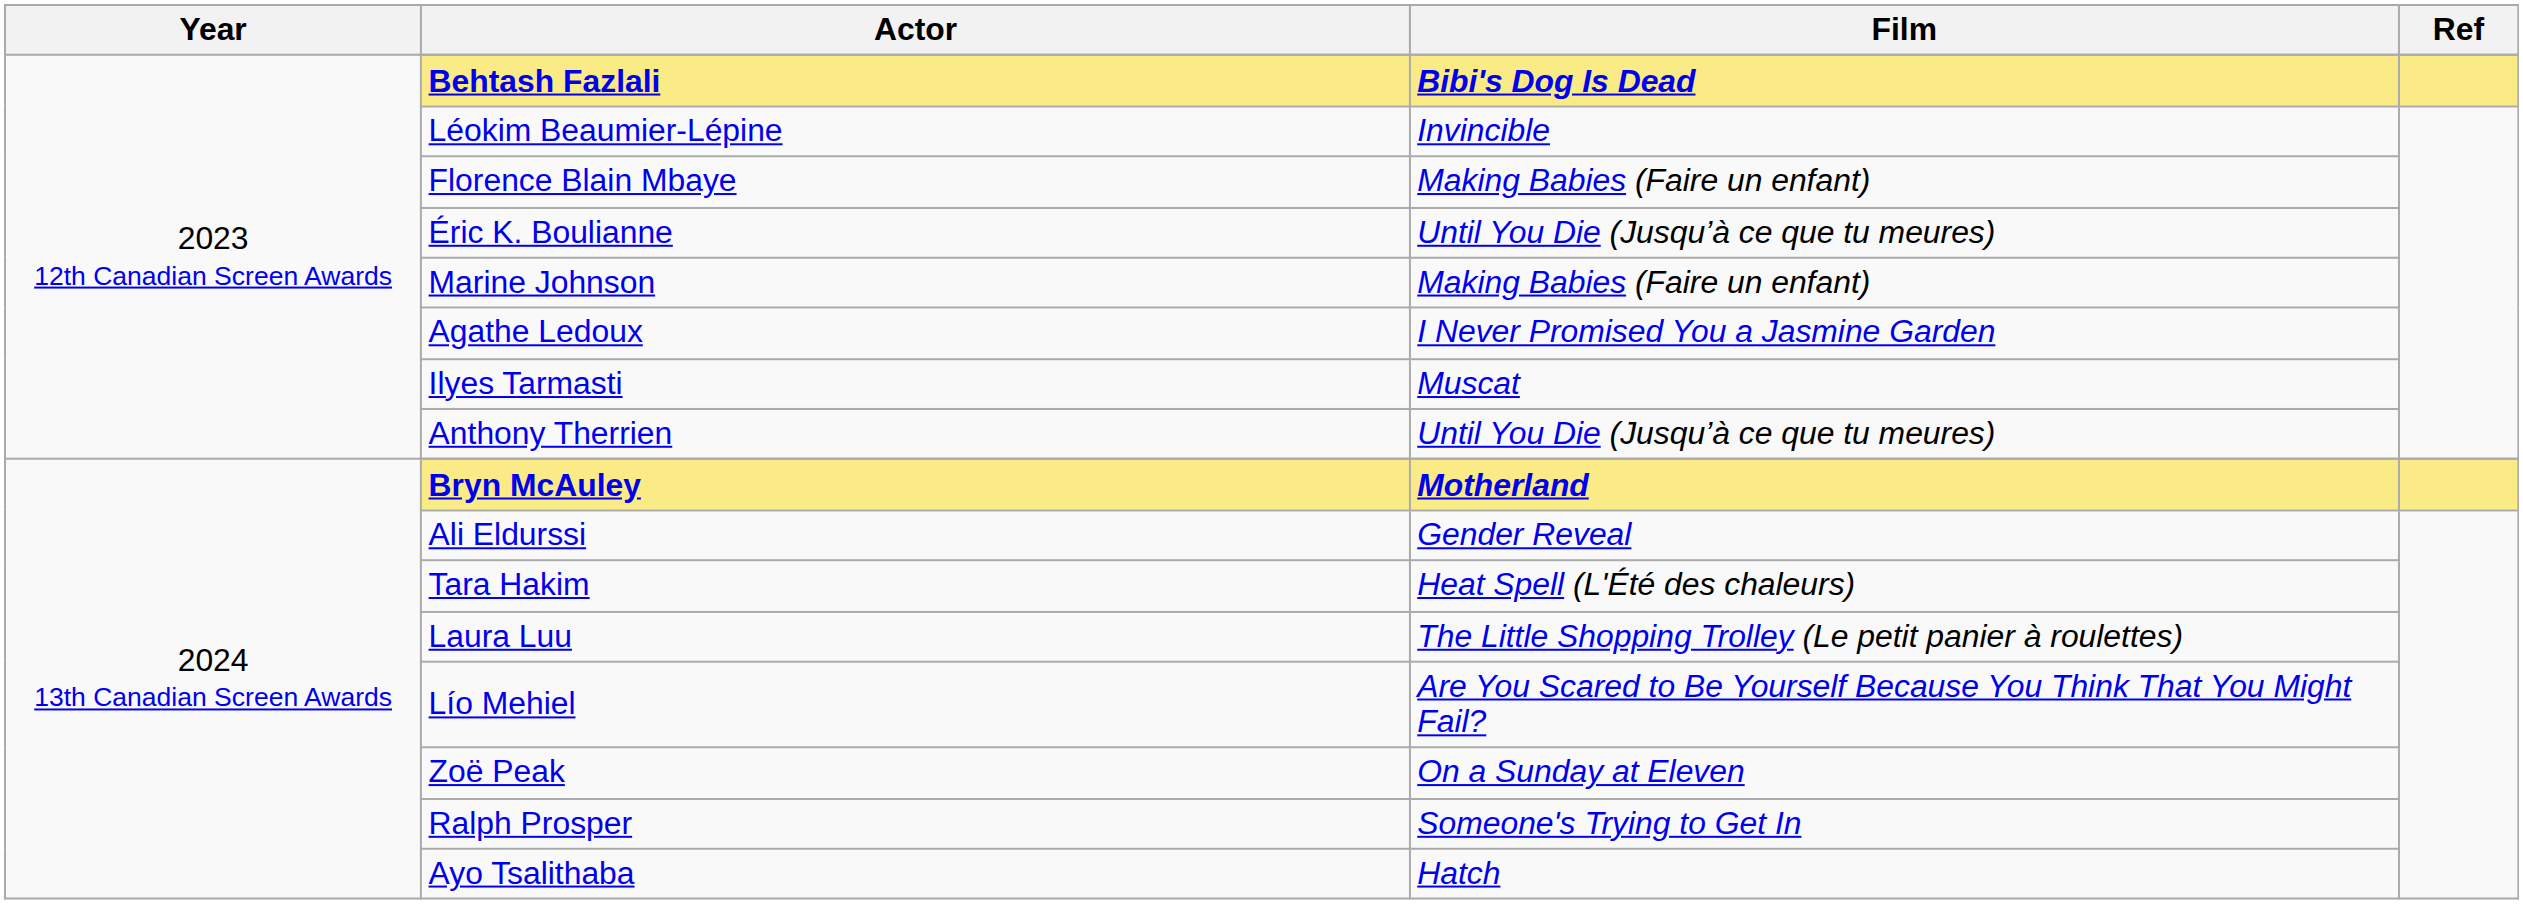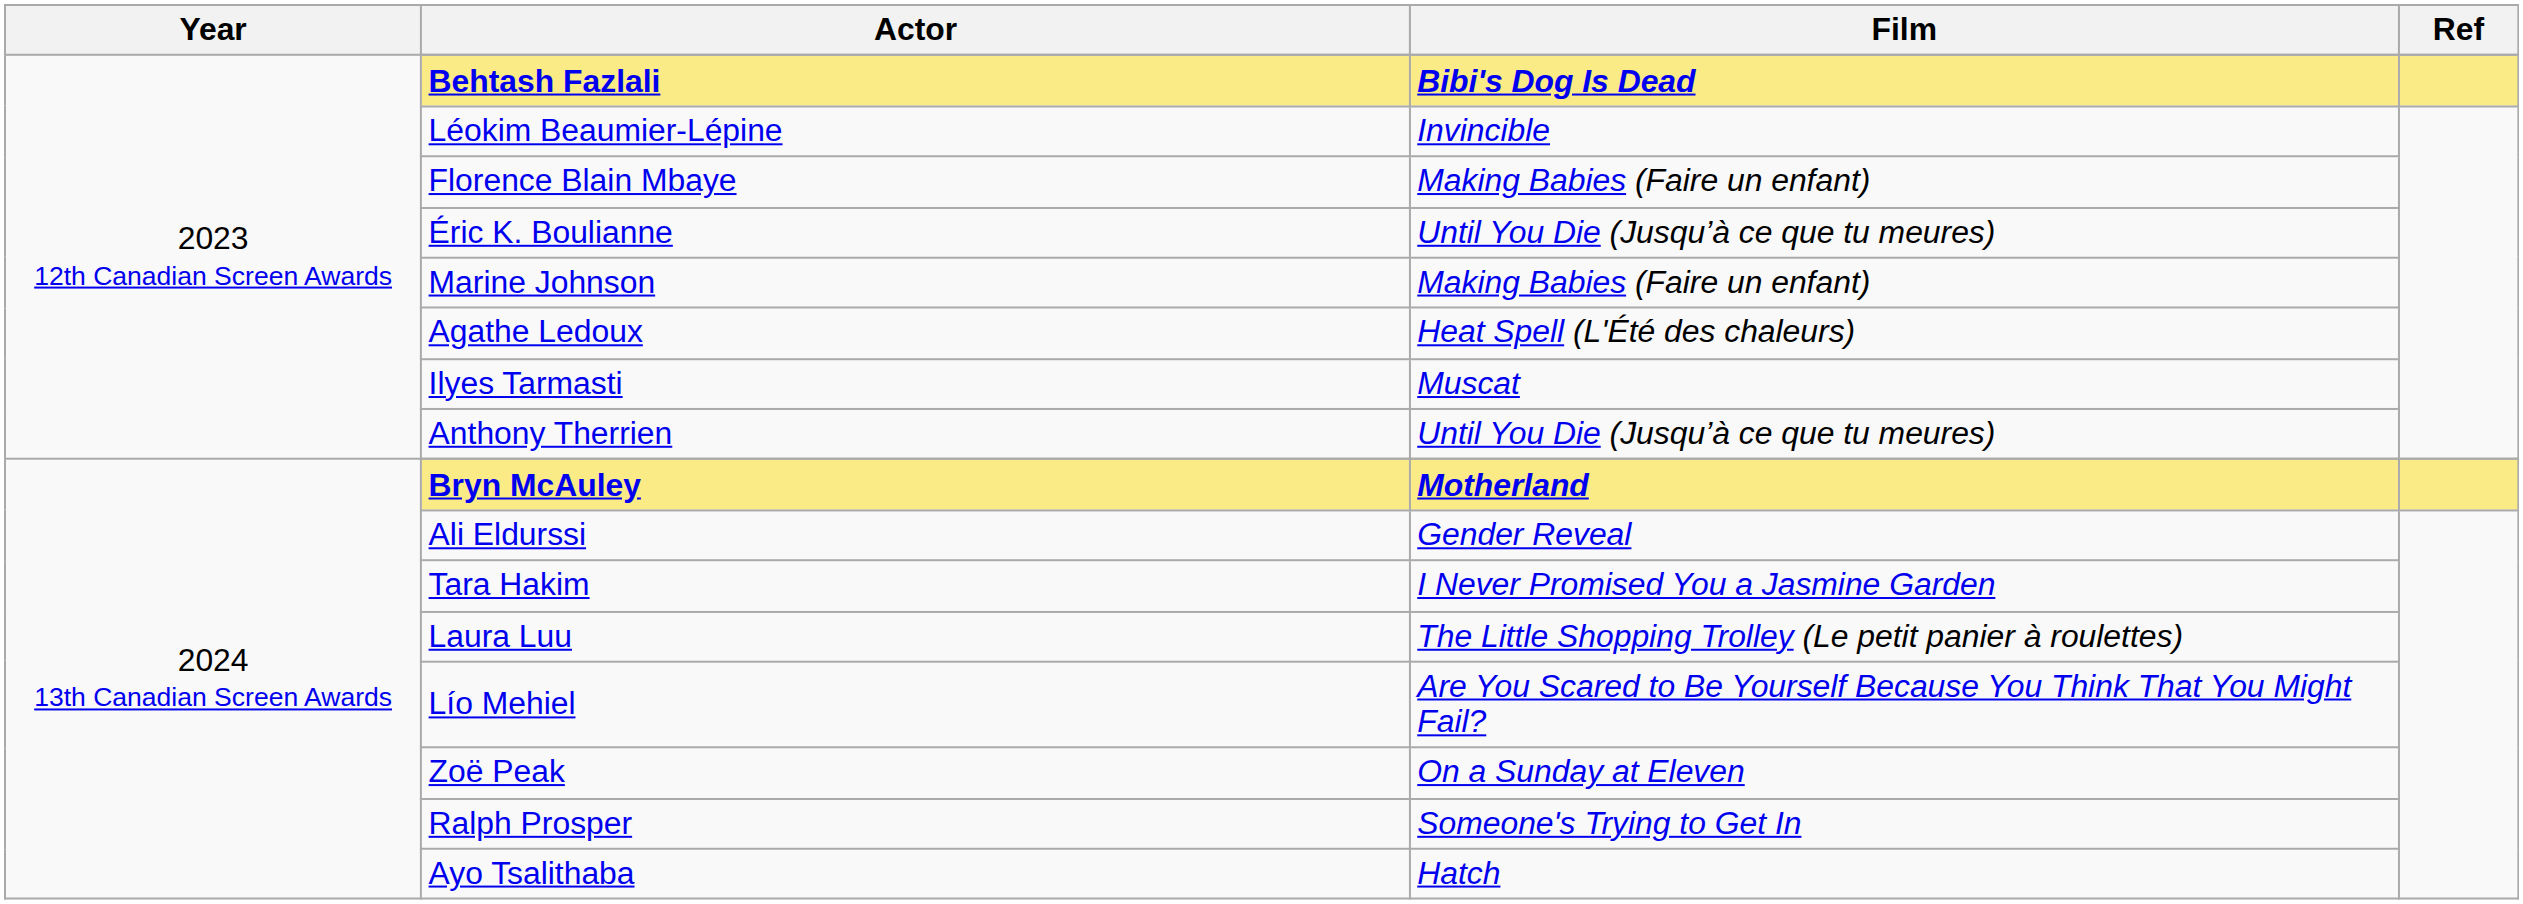 <table class="wikitable" style="width:100%;">
 <tr style="background:#bebebe;">
 <th style="width:8%;">Year</th>
 <th style="width:19%;">Actor</th>
 <th style="width:19%;">Film</th>
 <th style="width:2%;">Ref</th>
 </tr>
 <tr>
 <td rowspan="9" align="center">2023 <br> <small><a href='#'>12th Canadian Screen Awards</a></small></td>
 </tr>
 <tr style="background:#FAEB86;">
 <td><strong><a href='#'>Behtash Fazlali</a></strong></td>
 <td><strong><em><a href='#'>Bibi's Dog Is Dead</a></em></strong></td>
 <td></td>
 </tr>
 <tr>
 <td><a href='#'>Léokim Beaumier-Lépine</a></td>
 <td><em><a href='#'>Invincible</a></em></td>
 <td rowspan=7></td>
 </tr>
 <tr>
 <td><a href='#'>Florence Blain Mbaye</a></td>
 <td><em><a href='#'>Making Babies</a> (Faire un enfant)</em></td>
 </tr>
 <tr>
 <td><a href='#'>Éric K. Boulianne</a></td>
 <td><em><a href='#'>Until You Die</a> (Jusqu’à ce que tu meures)</em></td>
 </tr>
 <tr>
 <td><a href='#'>Marine Johnson</a></td>
 <td><em><a href='#'>Making Babies</a> (Faire un enfant)</em></td>
 </tr>
 <tr>
 <td><a href='#'>Agathe Ledoux</a></td>
-<td><em><a href='#'>I Never Promised You a Jasmine Garden</a></em></td>
+<td><em><a href='#'>Heat Spell</a> (L'Été des chaleurs)</em></td>
 </tr>
 <tr>
 <td><a href='#'>Ilyes Tarmasti</a></td>
 <td><em><a href='#'>Muscat</a></em></td>
 </tr>
 <tr>
 <td><a href='#'>Anthony Therrien</a></td>
 <td><em><a href='#'>Until You Die</a> (Jusqu’à ce que tu meures)</em></td>
 </tr>
 <tr>
 <td rowspan="9" align="center">2024 <br> <small><a href='#'>13th Canadian Screen Awards</a></small></td>
 </tr>
 <tr style="background:#FAEB86;">
 <td><strong><a href='#'>Bryn McAuley</a></strong></td>
 <td><strong><em><a href='#'>Motherland</a></em></strong></td>
 <td></td>
 </tr>
 <tr>
 <td><a href='#'>Ali Eldurssi</a></td>
 <td><em><a href='#'>Gender Reveal</a></em></td>
 <td rowspan=7></td>
 </tr>
 <tr>
 <td><a href='#'>Tara Hakim</a></td>
-<td><em><a href='#'>Heat Spell</a> (L'Été des chaleurs)</em></td>
+<td><em><a href='#'>I Never Promised You a Jasmine Garden</a></em></td>
 </tr>
 <tr>
 <td><a href='#'>Laura Luu</a></td>
 <td><em><a href='#'>The Little Shopping Trolley</a> (Le petit panier à roulettes)</em></td>
 </tr>
 <tr>
 <td><a href='#'>Lío Mehiel</a></td>
 <td><em><a href='#'>Are You Scared to Be Yourself Because You Think That You Might Fail?</a></em></td>
 </tr>
 <tr>
 <td><a href='#'>Zoë Peak</a></td>
 <td><em><a href='#'>On a Sunday at Eleven</a></em></td>
 </tr>
 <tr>
 <td><a href='#'>Ralph Prosper</a></td>
 <td><em><a href='#'>Someone's Trying to Get In</a></em></td>
 </tr>
 <tr>
 <td><a href='#'>Ayo Tsalithaba</a></td>
 <td><em><a href='#'>Hatch</a></em></td>
 </tr>
 </table>
